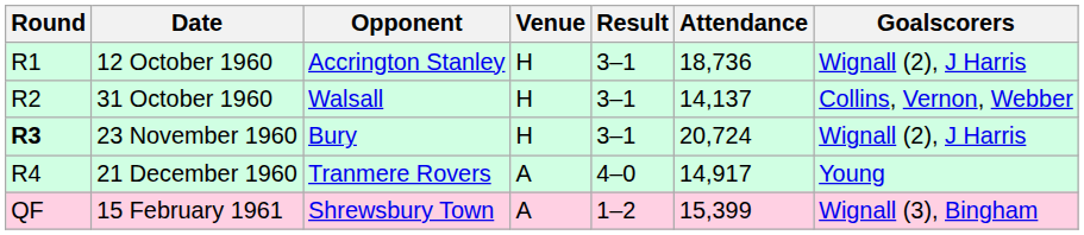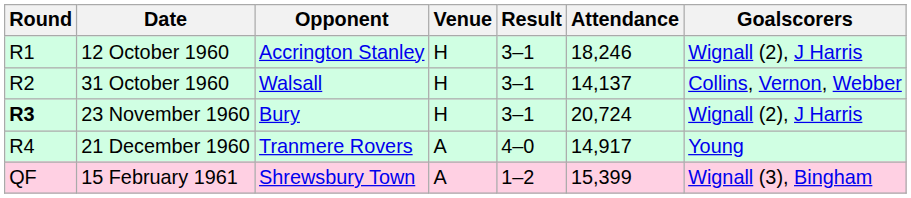 <table class="wikitable">
 <tr>
 <th>Round</th>
 <th>Date</th>
 <th>Opponent</th>
 <th>Venue</th>
 <th>Result</th>
 <th>Attendance</th>
 <th>Goalscorers</th>
 </tr>
 <tr style="background:#d0ffe3;">
 <td>R1</td>
 <td>12 October 1960</td>
 <td><a href='#'>Accrington Stanley</a></td>
 <td>H</td>
 <td>3–1</td>
-<td>18,736</td>
+<td>18,246</td>
 <td><a href='#'>Wignall</a> (2), <a href='#'>J Harris</a></td>
 </tr>
 <tr style="background:#d0ffe3;">
 <td>R2</td>
 <td>31 October 1960</td>
 <td><a href='#'>Walsall</a></td>
 <td>H</td>
 <td>3–1</td>
 <td>14,137</td>
 <td><a href='#'>Collins</a>, <a href='#'>Vernon</a>, <a href='#'>Webber</a></td>
 </tr>
 <tr style="background:#d0ffe3;">
 <td><strong>R3</strong></td>
 <td>23 November 1960</td>
 <td><a href='#'>Bury</a></td>
 <td>H</td>
 <td>3–1</td>
 <td>20,724</td>
 <td><a href='#'>Wignall</a> (2), <a href='#'>J Harris</a></td>
 </tr>
 <tr style="background:#d0ffe3;">
 <td>R4</td>
 <td>21 December 1960</td>
 <td><a href='#'>Tranmere Rovers</a></td>
 <td>A</td>
 <td>4–0</td>
 <td>14,917</td>
 <td><a href='#'>Young</a></td>
 </tr>
 <tr style="background:#ffd0e3;">
 <td>QF</td>
 <td>15 February 1961</td>
 <td><a href='#'>Shrewsbury Town</a></td>
 <td>A</td>
 <td>1–2</td>
 <td>15,399</td>
 <td><a href='#'>Wignall</a> (3), <a href='#'>Bingham</a></td>
 </tr>
 </table>
